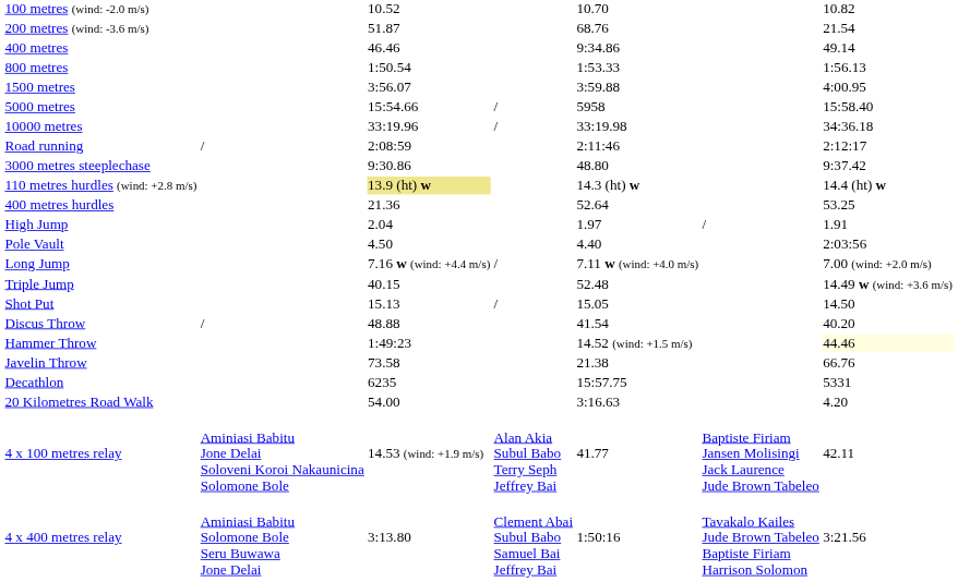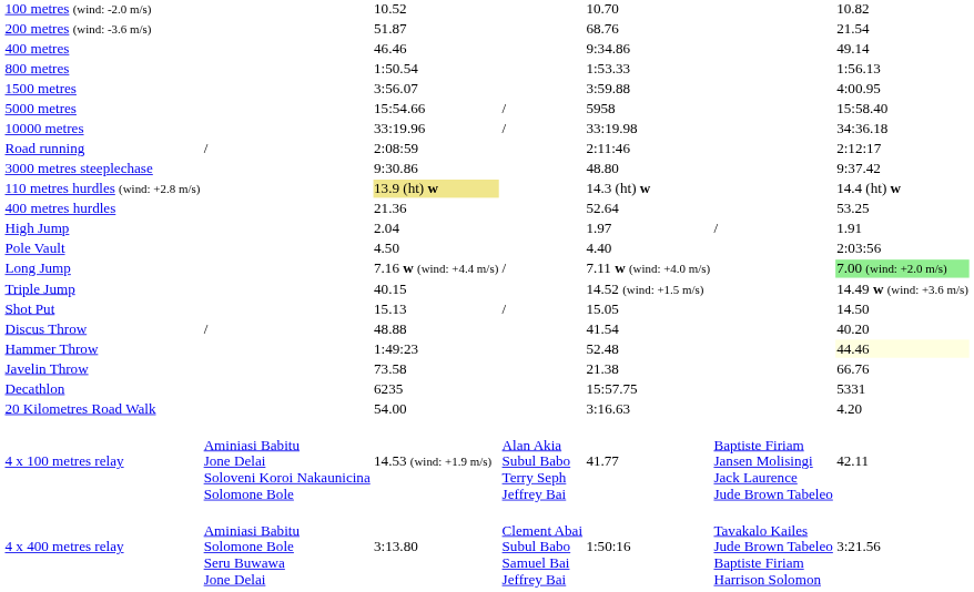 <table>
 <tr>
 <td><a href='#'>100 metres</a> <small>(wind: -2.0 m/s)</small></td>
 <td></td>
 <td>10.52</td>
 <td></td>
 <td>10.70</td>
 <td></td>
 <td>10.82</td>
 </tr>
 <tr>
 <td><a href='#'>200 metres</a> <small>(wind: -3.6 m/s)</small></td>
 <td></td>
 <td>51.87</td>
 <td></td>
 <td>68.76</td>
 <td></td>
 <td>21.54</td>
 </tr>
 <tr>
 <td><a href='#'>400 metres</a></td>
 <td></td>
 <td>46.46</td>
 <td></td>
 <td>9:34.86</td>
 <td></td>
 <td>49.14</td>
 </tr>
 <tr>
 <td><a href='#'>800 metres</a></td>
 <td></td>
 <td>1:50.54</td>
 <td></td>
 <td>1:53.33</td>
 <td></td>
 <td>1:56.13</td>
 </tr>
 <tr>
 <td><a href='#'>1500 metres</a></td>
 <td></td>
 <td>3:56.07</td>
 <td></td>
 <td>3:59.88</td>
 <td></td>
 <td>4:00.95</td>
 </tr>
 <tr>
 <td><a href='#'>5000 metres</a></td>
 <td></td>
 <td>15:54.66</td>
 <td>/</td>
 <td>5958</td>
 <td></td>
 <td>15:58.40</td>
 </tr>
 <tr>
 <td><a href='#'>10000 metres</a></td>
 <td></td>
 <td>33:19.96</td>
 <td>/</td>
 <td>33:19.98</td>
 <td></td>
 <td>34:36.18</td>
 </tr>
 <tr>
 <td><a href='#'>Road running</a></td>
 <td>/</td>
 <td>2:08:59</td>
 <td></td>
 <td>2:11:46</td>
 <td></td>
 <td>2:12:17</td>
 </tr>
 <tr>
 <td><a href='#'>3000 metres steeplechase</a></td>
 <td></td>
 <td>9:30.86</td>
 <td></td>
 <td>48.80</td>
 <td></td>
 <td>9:37.42</td>
 </tr>
 <tr>
 <td><a href='#'>110 metres hurdles</a> <small>(wind: +2.8 m/s)</small></td>
 <td></td>
 <td style="background: khaki;">13.9 (ht) <strong>w</strong></td>
 <td></td>
 <td>14.3 (ht) <strong>w</strong></td>
 <td></td>
 <td>14.4 (ht) <strong>w</strong></td>
 </tr>
 <tr>
 <td><a href='#'>400 metres hurdles</a></td>
 <td></td>
 <td>21.36</td>
 <td></td>
 <td>52.64</td>
 <td></td>
 <td>53.25</td>
 </tr>
 <tr>
 <td><a href='#'>High Jump</a></td>
 <td></td>
 <td>2.04</td>
 <td></td>
 <td>1.97</td>
 <td>/</td>
 <td>1.91</td>
 </tr>
 <tr>
 <td><a href='#'>Pole Vault</a></td>
 <td></td>
 <td>4.50</td>
 <td></td>
 <td>4.40</td>
 <td></td>
 <td>2:03:56</td>
 </tr>
 <tr>
 <td><a href='#'>Long Jump</a></td>
 <td></td>
 <td>7.16 <strong>w</strong> <small>(wind: +4.4 m/s)</small></td>
 <td>/</td>
 <td>7.11 <strong>w</strong> <small>(wind: +4.0 m/s)</small></td>
 <td></td>
-<td>7.00 <small>(wind: +2.0 m/s)</small></td>
+<td style="background: lightgreen;">7.00 <small>(wind: +2.0 m/s)</small></td>
 </tr>
 <tr>
 <td><a href='#'>Triple Jump</a></td>
 <td></td>
 <td>40.15</td>
 <td></td>
-<td>52.48</td>
+<td>14.52 <small>(wind: +1.5 m/s)</small></td>
 <td></td>
 <td>14.49 <strong>w</strong> <small>(wind: +3.6 m/s)</small></td>
 </tr>
 <tr>
 <td><a href='#'>Shot Put</a></td>
 <td></td>
 <td>15.13</td>
 <td>/</td>
 <td>15.05</td>
 <td></td>
 <td>14.50</td>
 </tr>
 <tr>
 <td><a href='#'>Discus Throw</a></td>
 <td>/</td>
 <td>48.88</td>
 <td></td>
 <td>41.54</td>
 <td></td>
 <td>40.20</td>
 </tr>
 <tr>
 <td><a href='#'>Hammer Throw</a></td>
 <td></td>
 <td>1:49:23</td>
 <td></td>
-<td>14.52 <small>(wind: +1.5 m/s)</small></td>
+<td>52.48</td>
 <td></td>
 <td style="background: lightyellow;">44.46</td>
 </tr>
 <tr>
 <td><a href='#'>Javelin Throw</a></td>
 <td></td>
 <td>73.58</td>
 <td></td>
 <td>21.38</td>
 <td></td>
 <td>66.76</td>
 </tr>
 <tr>
 <td><a href='#'>Decathlon</a></td>
 <td></td>
 <td>6235</td>
 <td></td>
 <td>15:57.75</td>
 <td></td>
 <td>5331</td>
 </tr>
 <tr>
 <td><a href='#'>20 Kilometres Road Walk</a></td>
 <td></td>
 <td>54.00</td>
 <td></td>
 <td>3:16.63</td>
 <td></td>
 <td>4.20</td>
 </tr>
 <tr>
 <td><a href='#'>4 x 100 metres relay</a></td>
 <td> <br> <a href='#'>Aminiasi Babitu</a> <br> <a href='#'>Jone Delai</a> <br> <a href='#'>Soloveni Koroi Nakaunicina</a> <br> <a href='#'>Solomone Bole</a></td>
 <td>14.53 <small>(wind: +1.9 m/s)</small></td>
 <td> <br> <a href='#'>Alan Akia</a> <br> <a href='#'>Subul Babo</a> <br> <a href='#'>Terry Seph</a> <br> <a href='#'>Jeffrey Bai</a></td>
 <td>41.77</td>
 <td> <br> <a href='#'>Baptiste Firiam</a> <br> <a href='#'>Jansen Molisingi</a> <br> <a href='#'>Jack Laurence</a> <br> <a href='#'>Jude Brown Tabeleo</a></td>
 <td>42.11</td>
 </tr>
 <tr>
 <td><a href='#'>4 x 400 metres relay</a></td>
 <td> <br> <a href='#'>Aminiasi Babitu</a> <br> <a href='#'>Solomone Bole</a> <br> <a href='#'>Seru Buwawa</a> <br> <a href='#'>Jone Delai</a></td>
 <td>3:13.80</td>
 <td> <br> <a href='#'>Clement Abai</a> <br> <a href='#'>Subul Babo</a> <br> <a href='#'>Samuel Bai</a> <br> <a href='#'>Jeffrey Bai</a></td>
 <td>1:50:16</td>
 <td> <br> <a href='#'>Tavakalo Kailes</a> <br> <a href='#'>Jude Brown Tabeleo</a> <br> <a href='#'>Baptiste Firiam</a> <br> <a href='#'>Harrison Solomon</a></td>
 <td>3:21.56</td>
 </tr>
 </table>
